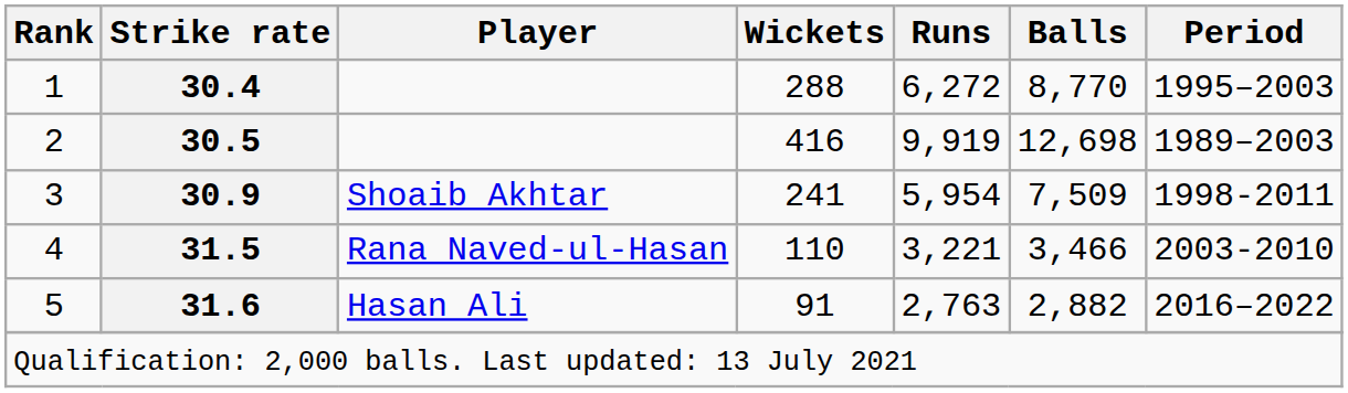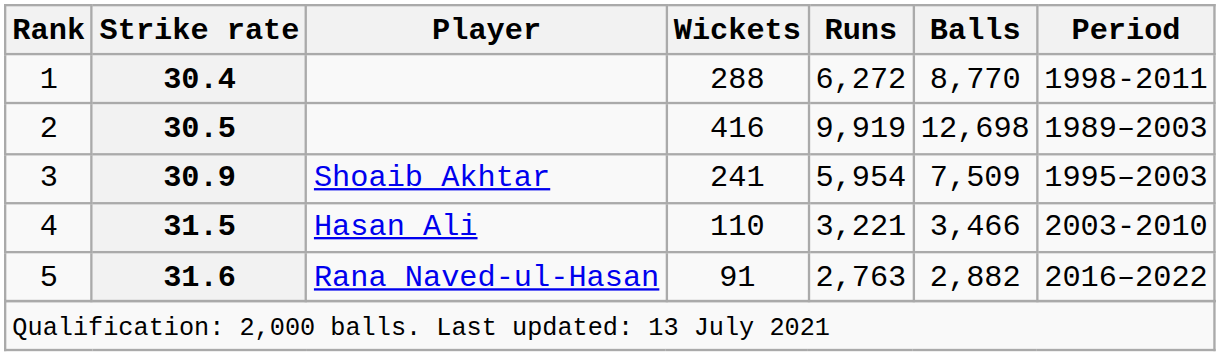 <table class="wikitable plainrowheaders sortable">
 <tr>
 <th scope=col>Rank</th>
 <th scope=col>Strike rate</th>
 <th scope=col>Player</th>
 <th scope=col>Wickets</th>
 <th scope=col>Runs</th>
 <th scope=col>Balls</th>
 <th scope=col>Period</th>
 </tr>
 <tr>
 <td align=center>1</td>
 <th scope=row style=text-align:center;>30.4</th>
 <td></td>
 <td align=center>288</td>
 <td align=center>6,272</td>
 <td align=center>8,770</td>
-<td>1995–2003</td>
+<td>1998-2011</td>
 </tr>
 <tr>
 <td align=center>2</td>
 <th scope=row style=text-align:center;>30.5</th>
 <td></td>
 <td align=center>416</td>
 <td align=center>9,919</td>
 <td align=center>12,698</td>
 <td>1989–2003</td>
 </tr>
 <tr>
 <td align=center>3</td>
 <th scope=row style=text-align:center;>30.9</th>
 <td><a href='#'>Shoaib Akhtar</a></td>
 <td align=center>241</td>
 <td align=center>5,954</td>
 <td align=center>7,509</td>
-<td>1998-2011</td>
+<td>1995–2003</td>
 </tr>
 <tr>
 <td align=center>4</td>
 <th scope=row style=text-align:center;>31.5</th>
-<td><a href='#'>Rana Naved-ul-Hasan</a></td>
+<td><a href='#'>Hasan Ali</a></td>
 <td align=center>110</td>
 <td align=center>3,221</td>
 <td align=center>3,466</td>
 <td>2003-2010</td>
 </tr>
 <tr>
 <td align=center>5</td>
 <th scope=row style=text-align:center;>31.6</th>
-<td><a href='#'>Hasan Ali</a></td>
+<td><a href='#'>Rana Naved-ul-Hasan</a></td>
 <td align=center>91</td>
 <td align=center>2,763</td>
 <td align=center>2,882</td>
 <td>2016–2022</td>
 </tr>
 <tr>
 </tr>
 <tr class=sortbottom>
 <td colspan=7><small>Qualification: 2,000 balls. Last updated: 13 July 2021</small></td>
 </tr>
 </table>
